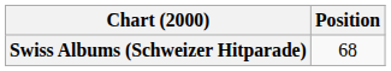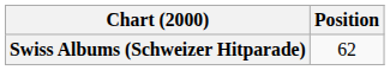 <table class="wikitable plainrowheaders" style="text-align:center">
 <tr>
 <th scope="col">Chart (2000)</th>
 <th scope="col">Position</th>
 </tr>
 <tr>
 <th scope="row">Swiss Albums (Schweizer Hitparade)</th>
-<td>68</td>
+<td>62</td>
 </tr>
 </table>
